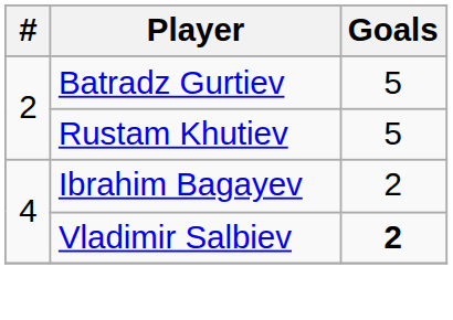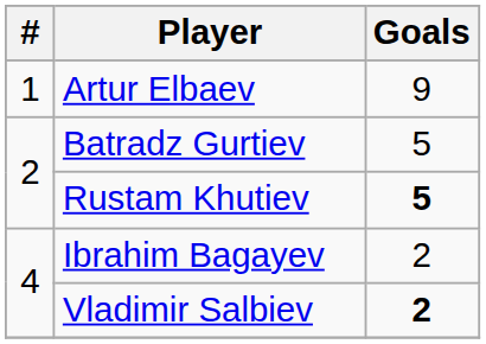 <table class="wikitable" style="text-align:center;">
 <tr>
 <th width=15px>#</th>
 <th style="width:135px;">Player</th>
 <th width=25px>Goals</th>
+</tr>
+<tr>
+<td>1</td>
+<td align=left><a href='#'>Artur Elbaev</a></td>
+<td>9</td>
 </tr>
 <tr>
 <td rowspan=2>2</td>
 <td align=left><a href='#'>Batradz Gurtiev</a></td>
 <td>5</td>
 </tr>
 <tr>
 <td align=left><a href='#'>Rustam Khutiev</a></td>
-<td>5</td>
+<td><strong>5</strong></td>
 </tr>
 <tr>
 <td rowspan=2>4</td>
 <td align=left><a href='#'>Ibrahim Bagayev</a></td>
 <td>2</td>
 </tr>
 <tr>
 <td align=left><a href='#'>Vladimir Salbiev</a></td>
 <td><strong>2</strong></td>
 </tr>
 <tr>
 </tr>
 </table>
